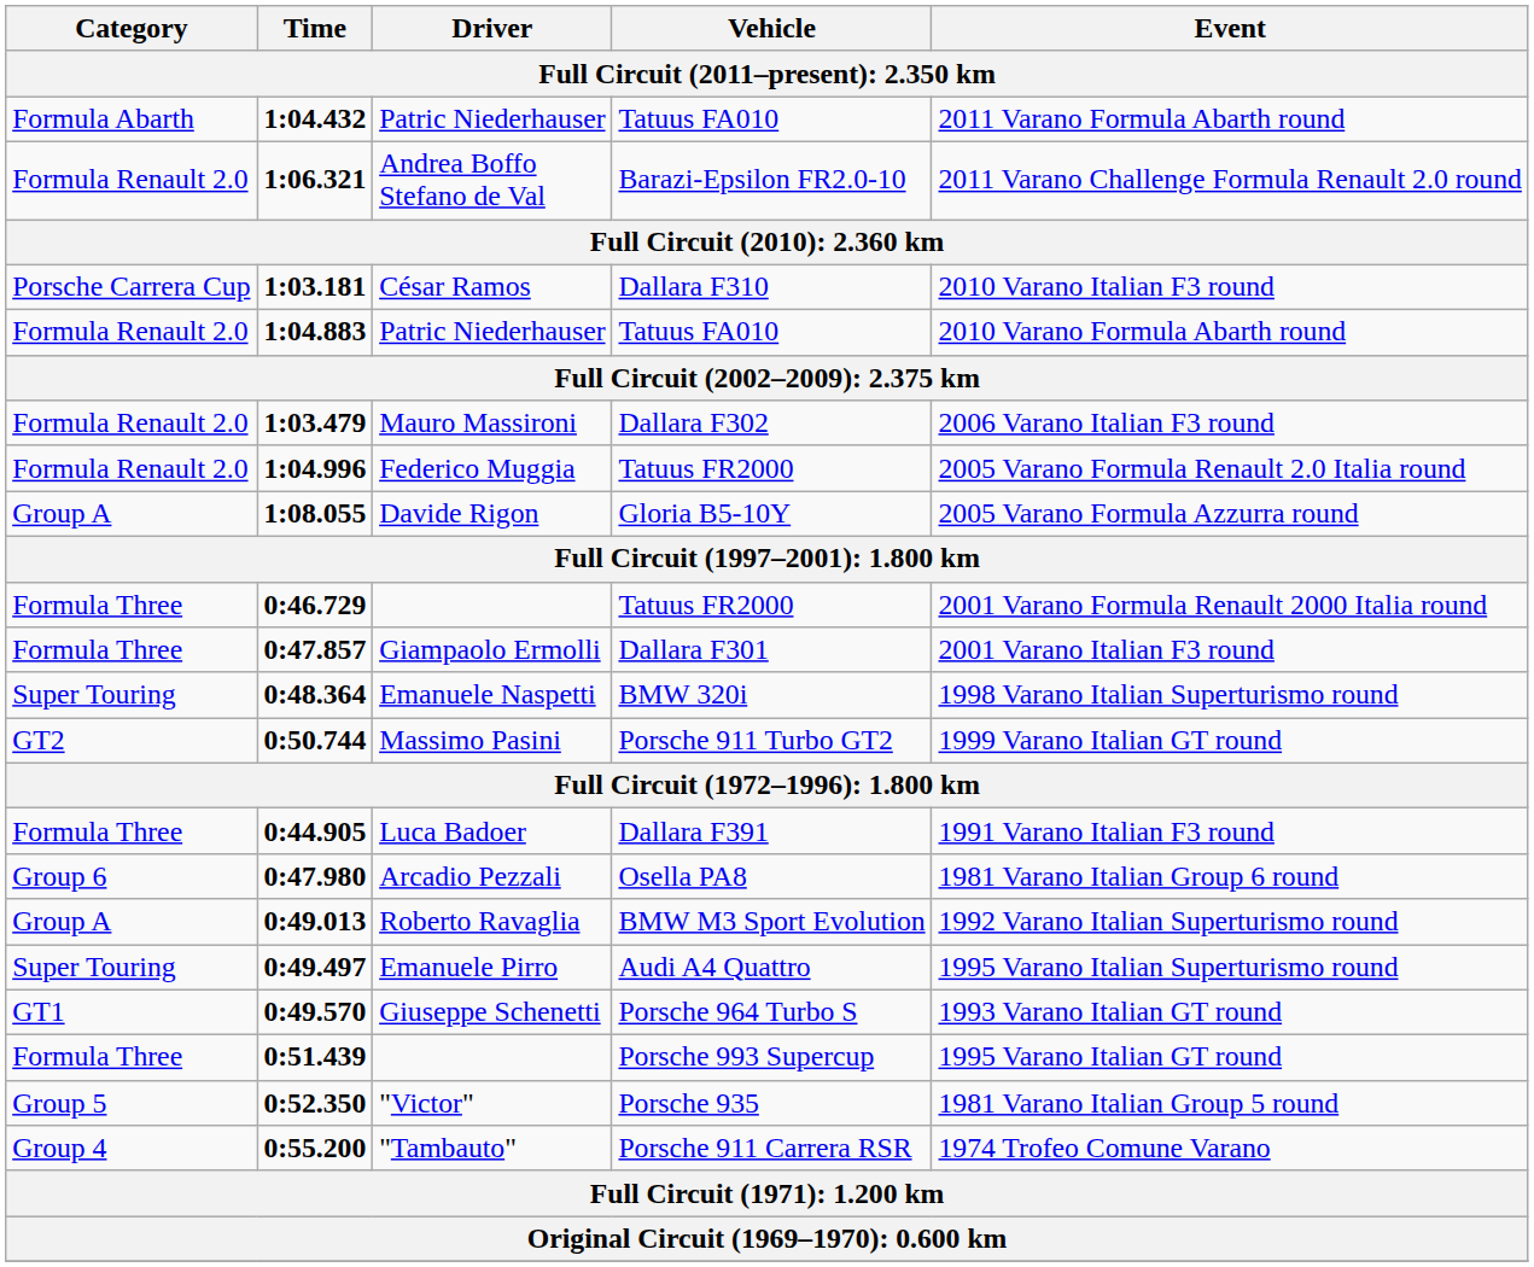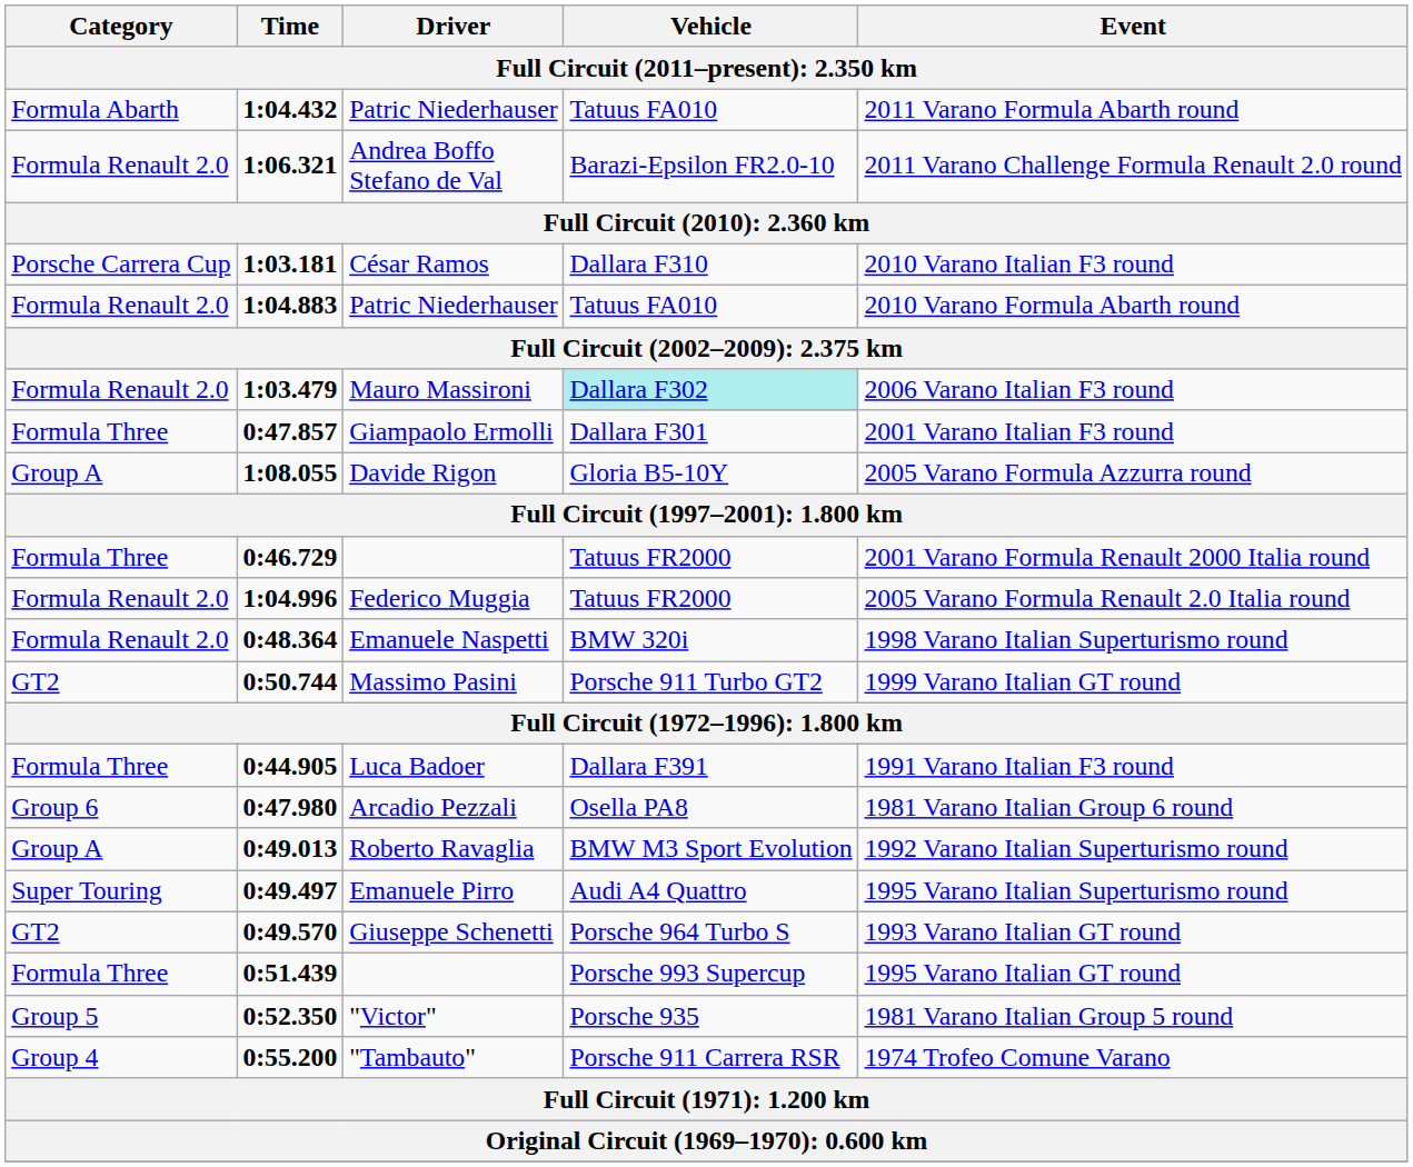 <table class="wikitable">
 <tr>
 <th>Category</th>
 <th>Time</th>
 <th>Driver</th>
 <th>Vehicle</th>
 <th>Event</th>
 </tr>
 <tr>
 <th colspan=5>Full Circuit (2011–present): 2.350 km</th>
 </tr>
 <tr>
 <td><a href='#'>Formula Abarth</a></td>
 <td><strong>1:04.432</strong></td>
 <td><a href='#'>Patric Niederhauser</a></td>
 <td><a href='#'>Tatuus FA010</a></td>
 <td><a href='#'>2011 Varano Formula Abarth round</a></td>
 </tr>
 <tr>
 <td><a href='#'>Formula Renault 2.0</a></td>
 <td><strong>1:06.321</strong></td>
 <td><a href='#'>Andrea Boffo</a><br><a href='#'>Stefano de Val</a></td>
 <td><a href='#'>Barazi-Epsilon FR2.0-10</a></td>
 <td><a href='#'>2011 Varano Challenge Formula Renault 2.0 round</a></td>
 </tr>
 <tr>
 <th colspan=5>Full Circuit (2010): 2.360 km</th>
 </tr>
 <tr>
 <td><a href='#'>Porsche Carrera Cup</a></td>
 <td><strong>1:03.181</strong></td>
 <td><a href='#'>César Ramos</a></td>
 <td><a href='#'>Dallara F310</a></td>
 <td><a href='#'>2010 Varano Italian F3 round</a></td>
 </tr>
 <tr>
 <td><a href='#'>Formula Renault 2.0</a></td>
 <td><strong>1:04.883</strong></td>
 <td><a href='#'>Patric Niederhauser</a></td>
 <td><a href='#'>Tatuus FA010</a></td>
 <td><a href='#'>2010 Varano Formula Abarth round</a></td>
 </tr>
 <tr>
 <th colspan=5>Full Circuit (2002–2009): 2.375 km</th>
 </tr>
 <tr>
 <td><a href='#'>Formula Renault 2.0</a></td>
 <td><strong>1:03.479</strong></td>
 <td><a href='#'>Mauro Massironi</a></td>
-<td><a href='#'>Dallara F302</a></td>
+<td style="background: paleturquoise;"><a href='#'>Dallara F302</a></td>
 <td><a href='#'>2006 Varano Italian F3 round</a></td>
 </tr>
 <tr>
-<td><a href='#'>Formula Renault 2.0</a></td>
-<td><strong>1:04.996</strong></td>
-<td><a href='#'>Federico Muggia</a></td>
-<td><a href='#'>Tatuus FR2000</a></td>
-<td><a href='#'>2005 Varano Formula Renault 2.0 Italia round</a></td>
+<td><a href='#'>Formula Three</a></td>
+<td><strong>0:47.857</strong></td>
+<td><a href='#'>Giampaolo Ermolli</a></td>
+<td><a href='#'>Dallara F301</a></td>
+<td><a href='#'>2001 Varano Italian F3 round</a></td>
 </tr>
 <tr>
 <td><a href='#'>Group A</a></td>
 <td><strong>1:08.055</strong></td>
 <td><a href='#'>Davide Rigon</a></td>
 <td><a href='#'>Gloria B5-10Y</a></td>
 <td><a href='#'>2005 Varano Formula Azzurra round</a></td>
 </tr>
 <tr>
 <th colspan=5>Full Circuit (1997–2001): 1.800 km</th>
 </tr>
 <tr>
 <td><a href='#'>Formula Three</a></td>
 <td><strong>0:46.729</strong></td>
 <td></td>
 <td><a href='#'>Tatuus FR2000</a></td>
 <td><a href='#'>2001 Varano Formula Renault 2000 Italia round</a></td>
 </tr>
 <tr>
-<td><a href='#'>Formula Three</a></td>
-<td><strong>0:47.857</strong></td>
-<td><a href='#'>Giampaolo Ermolli</a></td>
-<td><a href='#'>Dallara F301</a></td>
-<td><a href='#'>2001 Varano Italian F3 round</a></td>
+<td><a href='#'>Formula Renault 2.0</a></td>
+<td><strong>1:04.996</strong></td>
+<td><a href='#'>Federico Muggia</a></td>
+<td><a href='#'>Tatuus FR2000</a></td>
+<td><a href='#'>2005 Varano Formula Renault 2.0 Italia round</a></td>
 </tr>
 <tr>
-<td><a href='#'>Super Touring</a></td>
+<td><a href='#'>Formula Renault 2.0</a></td>
 <td><strong>0:48.364</strong></td>
 <td><a href='#'>Emanuele Naspetti</a></td>
 <td><a href='#'>BMW 320i</a></td>
 <td><a href='#'>1998 Varano Italian Superturismo round</a></td>
 </tr>
 <tr>
 <td><a href='#'>GT2</a></td>
 <td><strong>0:50.744</strong></td>
 <td><a href='#'>Massimo Pasini</a></td>
 <td><a href='#'>Porsche 911 Turbo GT2</a></td>
 <td><a href='#'>1999 Varano Italian GT round</a></td>
 </tr>
 <tr>
 <th colspan=5>Full Circuit (1972–1996): 1.800 km</th>
 </tr>
 <tr>
 <td><a href='#'>Formula Three</a></td>
 <td><strong>0:44.905</strong></td>
 <td><a href='#'>Luca Badoer</a></td>
 <td><a href='#'>Dallara F391</a></td>
 <td><a href='#'>1991 Varano Italian F3 round</a></td>
 </tr>
 <tr>
 <td><a href='#'>Group 6</a></td>
 <td><strong>0:47.980</strong></td>
 <td><a href='#'>Arcadio Pezzali</a></td>
 <td><a href='#'>Osella PA8</a></td>
 <td><a href='#'>1981 Varano Italian Group 6 round</a></td>
 </tr>
 <tr>
 <td><a href='#'>Group A</a></td>
 <td><strong>0:49.013</strong></td>
 <td><a href='#'>Roberto Ravaglia</a></td>
 <td><a href='#'>BMW M3 Sport Evolution</a></td>
 <td><a href='#'>1992 Varano Italian Superturismo round</a></td>
 </tr>
 <tr>
 <td><a href='#'>Super Touring</a></td>
 <td><strong>0:49.497</strong></td>
 <td><a href='#'>Emanuele Pirro</a></td>
 <td><a href='#'>Audi A4 Quattro</a></td>
 <td><a href='#'>1995 Varano Italian Superturismo round</a></td>
 </tr>
 <tr>
-<td><a href='#'>GT1</a></td>
+<td><a href='#'>GT2</a></td>
 <td><strong>0:49.570</strong></td>
 <td><a href='#'>Giuseppe Schenetti</a></td>
 <td><a href='#'>Porsche 964 Turbo S</a></td>
 <td><a href='#'>1993 Varano Italian GT round</a></td>
 </tr>
 <tr>
 <td><a href='#'>Formula Three</a></td>
 <td><strong>0:51.439</strong></td>
 <td></td>
 <td><a href='#'>Porsche 993 Supercup</a></td>
 <td><a href='#'>1995 Varano Italian GT round</a></td>
 </tr>
 <tr>
 <td><a href='#'>Group 5</a></td>
 <td><strong>0:52.350</strong></td>
 <td>"<a href='#'>Victor</a>"</td>
 <td><a href='#'>Porsche 935</a></td>
 <td><a href='#'>1981 Varano Italian Group 5 round</a></td>
 </tr>
 <tr>
 <td><a href='#'>Group 4</a></td>
 <td><strong>0:55.200</strong></td>
 <td>"<a href='#'>Tambauto</a>"</td>
 <td><a href='#'>Porsche 911 Carrera RSR</a></td>
 <td><a href='#'>1974 Trofeo Comune Varano</a></td>
 </tr>
 <tr>
 <th colspan=5>Full Circuit (1971): 1.200 km</th>
 </tr>
 <tr>
 <th colspan=5>Original Circuit (1969–1970): 0.600 km</th>
 </tr>
 <tr>
 </tr>
 </table>
